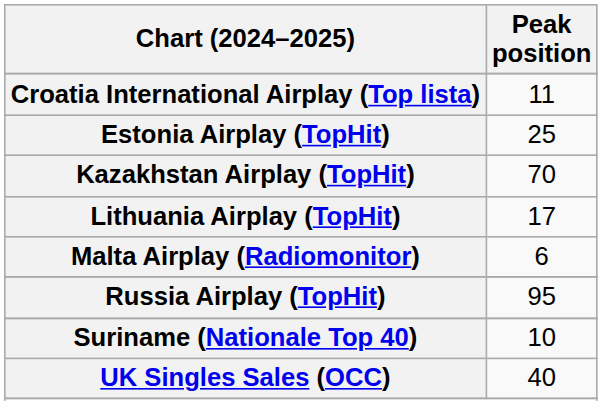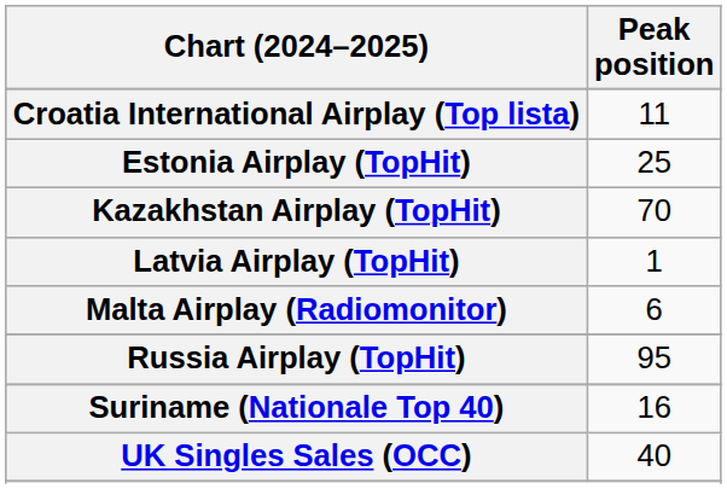 <table class="wikitable sortable plainrowheaders" style="text-align:center">
 <tr>
 <th scope="col">Chart (2024–2025)</th>
 <th scope="col">Peak<br>position</th>
 </tr>
 <tr>
 </tr>
 <tr>
 </tr>
 <tr>
 <th scope="row">Croatia International Airplay (<a href='#'>Top lista</a>)</th>
 <td>11</td>
 </tr>
 <tr>
 <th scope="row">Estonia Airplay (<a href='#'>TopHit</a>)</th>
 <td>25</td>
 </tr>
 <tr>
 <th scope="row">Kazakhstan Airplay (<a href='#'>TopHit</a>)</th>
 <td>70</td>
 </tr>
 <tr>
-<th scope="row">Lithuania Airplay (<a href='#'>TopHit</a>)</th>
-<td>17</td>
+<th scope="row">Latvia Airplay (<a href='#'>TopHit</a>)</th>
+<td>1</td>
 </tr>
 <tr>
 <th scope="row">Malta Airplay (<a href='#'>Radiomonitor</a>)</th>
 <td>6</td>
 </tr>
 <tr>
 </tr>
 <tr>
 </tr>
 <tr>
 </tr>
 <tr>
 <th scope="row">Russia Airplay (<a href='#'>TopHit</a>)</th>
 <td>95</td>
 </tr>
 <tr>
 </tr>
 <tr>
 <th scope="row">Suriname (<a href='#'>Nationale Top 40</a>)</th>
-<td>10</td>
+<td>16</td>
 </tr>
 <tr>
 <th scope="row"><a href='#'>UK Singles Sales</a> (<a href='#'>OCC</a>)</th>
 <td>40</td>
 </tr>
 <tr>
 </tr>
 <tr>
 </tr>
 </table>
